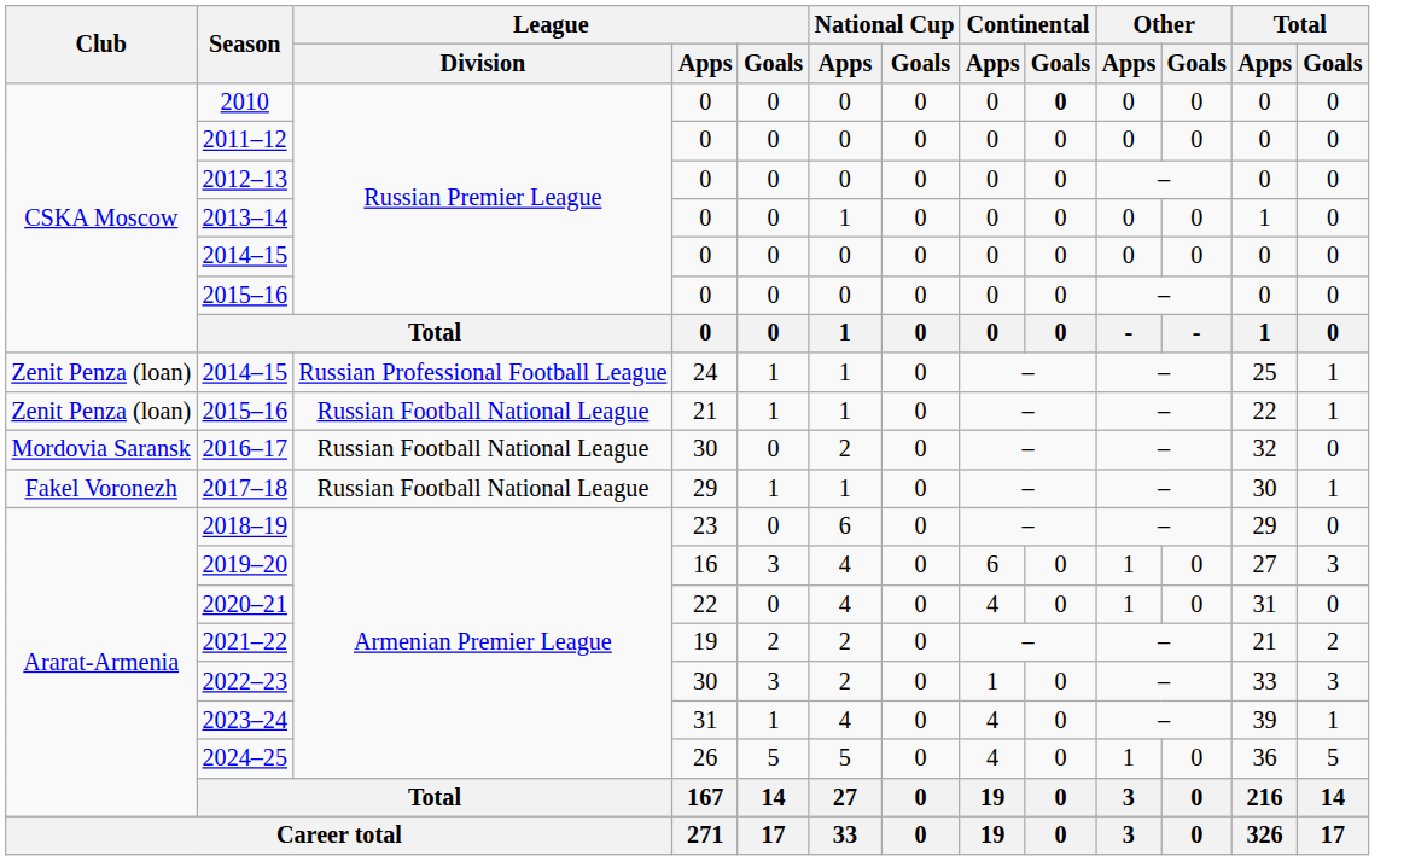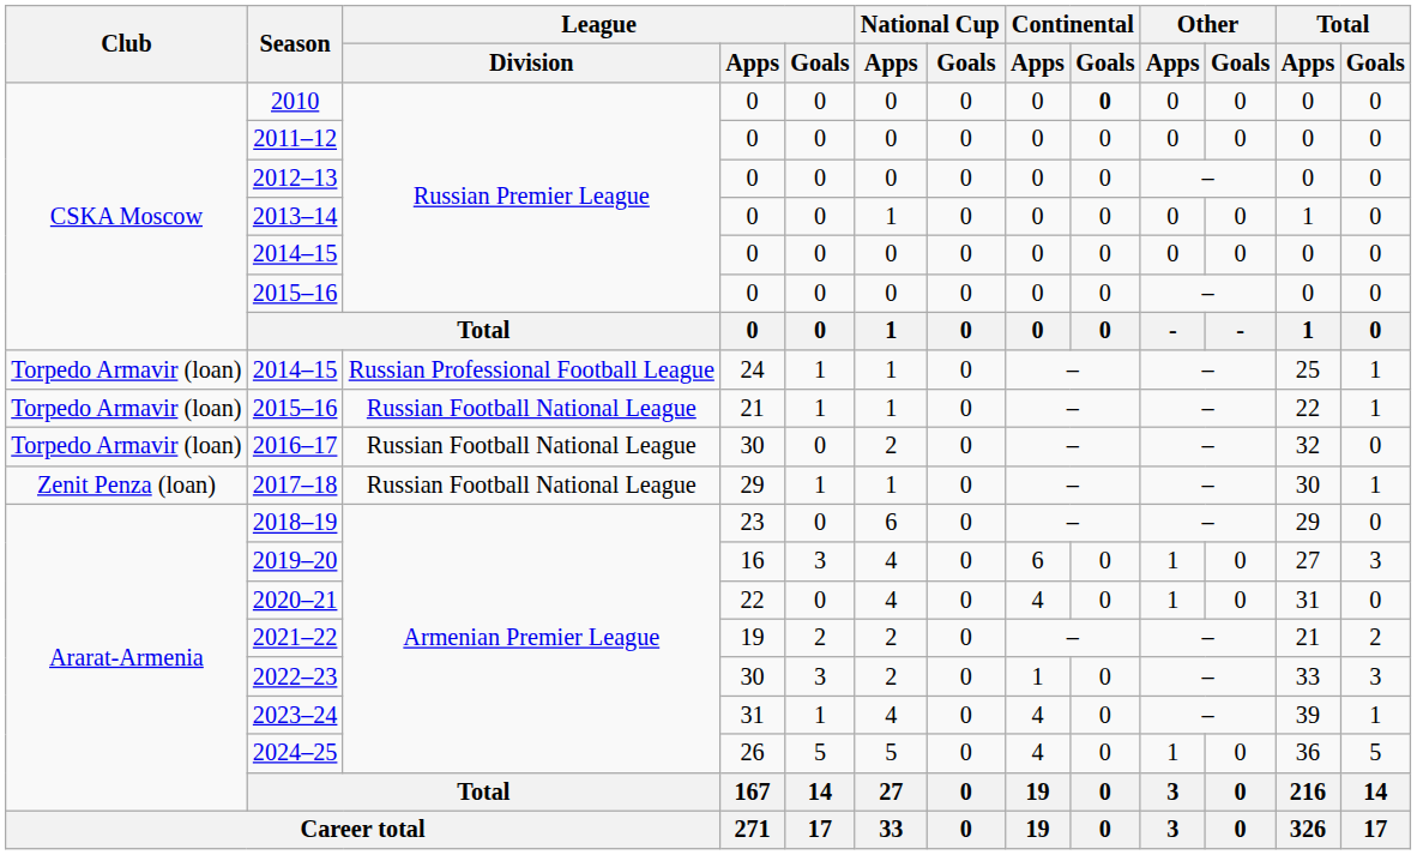 <table class="wikitable" style="text-align: center">
 <tr>
 <th rowspan="2">Club</th>
 <th rowspan="2">Season</th>
 <th colspan="3">League</th>
 <th colspan="2">National Cup</th>
 <th colspan="2">Continental</th>
 <th colspan="2">Other</th>
 <th colspan="2">Total</th>
 </tr>
 <tr>
 <th>Division</th>
 <th>Apps</th>
 <th>Goals</th>
 <th>Apps</th>
 <th>Goals</th>
 <th>Apps</th>
 <th>Goals</th>
 <th>Apps</th>
 <th>Goals</th>
 <th>Apps</th>
 <th>Goals</th>
 </tr>
 <tr>
 <td rowspan="7"><a href='#'>CSKA Moscow</a></td>
 <td><a href='#'>2010</a></td>
 <td rowspan="6"><a href='#'>Russian Premier League</a></td>
 <td>0</td>
 <td>0</td>
 <td>0</td>
 <td>0</td>
 <td>0</td>
 <td><strong>0</strong></td>
 <td>0</td>
 <td>0</td>
 <td>0</td>
 <td>0</td>
 </tr>
 <tr>
 <td><a href='#'>2011–12</a></td>
 <td>0</td>
 <td>0</td>
 <td>0</td>
 <td>0</td>
 <td>0</td>
 <td>0</td>
 <td>0</td>
 <td>0</td>
 <td>0</td>
 <td>0</td>
 </tr>
 <tr>
 <td><a href='#'>2012–13</a></td>
 <td>0</td>
 <td>0</td>
 <td>0</td>
 <td>0</td>
 <td>0</td>
 <td>0</td>
 <td colspan="2">–</td>
 <td>0</td>
 <td>0</td>
 </tr>
 <tr>
 <td><a href='#'>2013–14</a></td>
 <td>0</td>
 <td>0</td>
 <td>1</td>
 <td>0</td>
 <td>0</td>
 <td>0</td>
 <td>0</td>
 <td>0</td>
 <td>1</td>
 <td>0</td>
 </tr>
 <tr>
 <td><a href='#'>2014–15</a></td>
 <td>0</td>
 <td>0</td>
 <td>0</td>
 <td>0</td>
 <td>0</td>
 <td>0</td>
 <td>0</td>
 <td>0</td>
 <td>0</td>
 <td>0</td>
 </tr>
 <tr>
 <td><a href='#'>2015–16</a></td>
 <td>0</td>
 <td>0</td>
 <td>0</td>
 <td>0</td>
 <td>0</td>
 <td>0</td>
 <td colspan="2">–</td>
 <td>0</td>
 <td>0</td>
 </tr>
 <tr>
 <th colspan="2">Total</th>
 <th>0</th>
 <th>0</th>
 <th>1</th>
 <th>0</th>
 <th>0</th>
 <th>0</th>
 <th>-</th>
 <th>-</th>
 <th>1</th>
 <th>0</th>
 </tr>
 <tr>
-<td><a href='#'>Zenit Penza</a> (loan)</td>
+<td><a href='#'>Torpedo Armavir</a> (loan)</td>
 <td><a href='#'>2014–15</a></td>
 <td><a href='#'>Russian Professional Football League</a></td>
 <td>24</td>
 <td>1</td>
 <td>1</td>
 <td>0</td>
 <td colspan="2">–</td>
 <td colspan="2">–</td>
 <td>25</td>
 <td>1</td>
 </tr>
 <tr>
-<td><a href='#'>Zenit Penza</a> (loan)</td>
+<td><a href='#'>Torpedo Armavir</a> (loan)</td>
 <td><a href='#'>2015–16</a></td>
 <td><a href='#'>Russian Football National League</a></td>
 <td>21</td>
 <td>1</td>
 <td>1</td>
 <td>0</td>
 <td colspan="2">–</td>
 <td colspan="2">–</td>
 <td>22</td>
 <td>1</td>
 </tr>
 <tr>
-<td><a href='#'>Mordovia Saransk</a></td>
+<td><a href='#'>Torpedo Armavir</a> (loan)</td>
 <td><a href='#'>2016–17</a></td>
 <td>Russian Football National League</td>
 <td>30</td>
 <td>0</td>
 <td>2</td>
 <td>0</td>
 <td colspan="2">–</td>
 <td colspan="2">–</td>
 <td>32</td>
 <td>0</td>
 </tr>
 <tr>
-<td><a href='#'>Fakel Voronezh</a></td>
+<td><a href='#'>Zenit Penza</a> (loan)</td>
 <td><a href='#'>2017–18</a></td>
 <td>Russian Football National League</td>
 <td>29</td>
 <td>1</td>
 <td>1</td>
 <td>0</td>
 <td colspan="2">–</td>
 <td colspan="2">–</td>
 <td>30</td>
 <td>1</td>
 </tr>
 <tr>
 <td rowspan="8"><a href='#'>Ararat-Armenia</a></td>
 <td><a href='#'>2018–19</a></td>
 <td rowspan="7"><a href='#'>Armenian Premier League</a></td>
 <td>23</td>
 <td>0</td>
 <td>6</td>
 <td>0</td>
 <td colspan="2">–</td>
 <td colspan="2">–</td>
 <td>29</td>
 <td>0</td>
 </tr>
 <tr>
 <td><a href='#'>2019–20</a></td>
 <td>16</td>
 <td>3</td>
 <td>4</td>
 <td>0</td>
 <td>6</td>
 <td>0</td>
 <td>1</td>
 <td>0</td>
 <td>27</td>
 <td>3</td>
 </tr>
 <tr>
 <td><a href='#'>2020–21</a></td>
 <td>22</td>
 <td>0</td>
 <td>4</td>
 <td>0</td>
 <td>4</td>
 <td>0</td>
 <td>1</td>
 <td>0</td>
 <td>31</td>
 <td>0</td>
 </tr>
 <tr>
 <td><a href='#'>2021–22</a></td>
 <td>19</td>
 <td>2</td>
 <td>2</td>
 <td>0</td>
 <td colspan="2">–</td>
 <td colspan="2">–</td>
 <td>21</td>
 <td>2</td>
 </tr>
 <tr>
 <td><a href='#'>2022–23</a></td>
 <td>30</td>
 <td>3</td>
 <td>2</td>
 <td>0</td>
 <td>1</td>
 <td>0</td>
 <td colspan="2">–</td>
 <td>33</td>
 <td>3</td>
 </tr>
 <tr>
 <td><a href='#'>2023–24</a></td>
 <td>31</td>
 <td>1</td>
 <td>4</td>
 <td>0</td>
 <td>4</td>
 <td>0</td>
 <td colspan="2">–</td>
 <td>39</td>
 <td>1</td>
 </tr>
 <tr>
 <td><a href='#'>2024–25</a></td>
 <td>26</td>
 <td>5</td>
 <td>5</td>
 <td>0</td>
 <td>4</td>
 <td>0</td>
 <td>1</td>
 <td>0</td>
 <td>36</td>
 <td>5</td>
 </tr>
 <tr>
 <th colspan="2">Total</th>
 <th>167</th>
 <th>14</th>
 <th>27</th>
 <th>0</th>
 <th>19</th>
 <th>0</th>
 <th>3</th>
 <th>0</th>
 <th>216</th>
 <th>14</th>
 </tr>
 <tr>
 <th colspan="3">Career total</th>
 <th>271</th>
 <th>17</th>
 <th>33</th>
 <th>0</th>
 <th>19</th>
 <th>0</th>
 <th>3</th>
 <th>0</th>
 <th>326</th>
 <th>17</th>
 </tr>
 </table>
